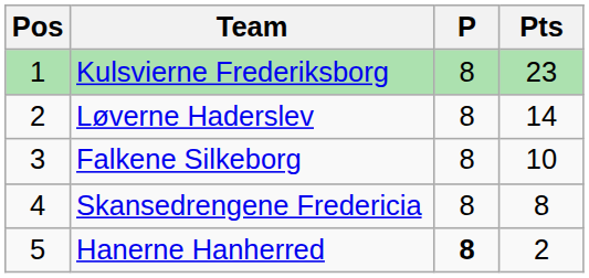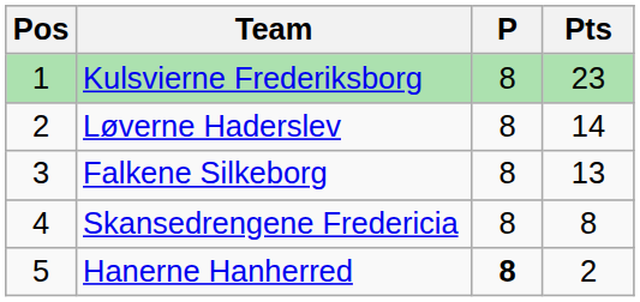 <table class="wikitable" style="font-size: 100%">
 <tr>
 <th width=20>Pos</th>
 <th width=200>Team</th>
 <th width=30>P</th>
 <th width=40>Pts</th>
 </tr>
 <tr align=center style="background:#ACE1AF;">
 <td>1</td>
 <td align="left"><a href='#'>Kulsvierne Frederiksborg</a></td>
 <td>8</td>
 <td>23</td>
 </tr>
 <tr align=center>
 <td>2</td>
 <td align="left"><a href='#'>Løverne Haderslev</a></td>
 <td>8</td>
 <td>14</td>
 </tr>
 <tr align=center>
 <td>3</td>
 <td align="left"><a href='#'>Falkene Silkeborg</a></td>
 <td>8</td>
-<td>10</td>
+<td>13</td>
 </tr>
 <tr align=center>
 <td>4</td>
 <td align="left"><a href='#'>Skansedrengene Fredericia</a></td>
 <td>8</td>
 <td>8</td>
 </tr>
 <tr align=center>
 <td>5</td>
 <td align="left"><a href='#'>Hanerne Hanherred</a></td>
 <td><strong>8</strong></td>
 <td>2</td>
 </tr>
 </table>
